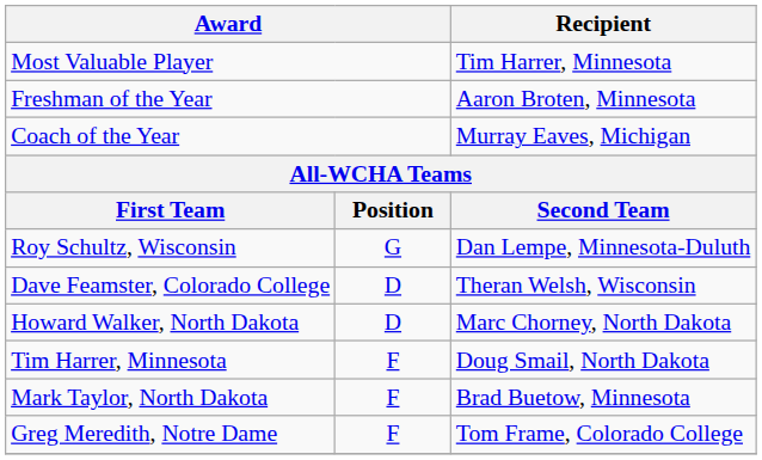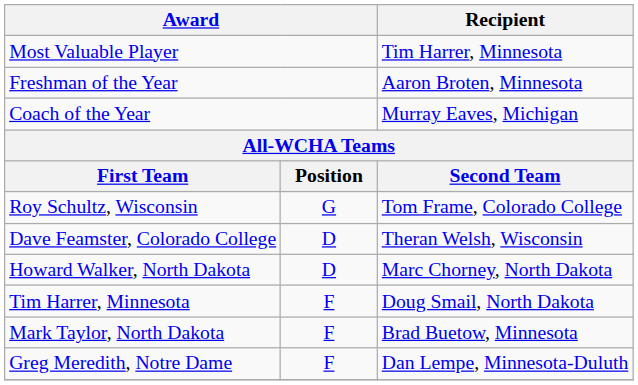 <table class="wikitable">
 <tr>
 <th colspan=2><a href='#'>Award</a></th>
 <th>Recipient</th>
 </tr>
 <tr>
 <td colspan=2><a href='#'>Most Valuable Player</a></td>
 <td><a href='#'>Tim Harrer</a>, <a href='#'>Minnesota</a></td>
 </tr>
 <tr>
 <td colspan=2><a href='#'>Freshman of the Year</a></td>
 <td><a href='#'>Aaron Broten</a>, <a href='#'>Minnesota</a></td>
 </tr>
 <tr>
 <td colspan=2><a href='#'>Coach of the Year</a></td>
 <td><a href='#'>Murray Eaves</a>, <a href='#'>Michigan</a></td>
 </tr>
 <tr>
 <th colspan=3><a href='#'>All-WCHA Teams</a></th>
 </tr>
 <tr>
 <th><a href='#'>First Team</a></th>
 <th>  Position  </th>
 <th><a href='#'>Second Team</a></th>
 </tr>
 <tr>
 <td><a href='#'>Roy Schultz</a>, <a href='#'>Wisconsin</a></td>
 <td align=center><a href='#'>G</a></td>
-<td><a href='#'>Dan Lempe</a>, <a href='#'>Minnesota-Duluth</a></td>
+<td><a href='#'>Tom Frame</a>, <a href='#'>Colorado College</a></td>
 </tr>
 <tr>
 <td><a href='#'>Dave Feamster</a>, <a href='#'>Colorado College</a></td>
 <td align=center><a href='#'>D</a></td>
 <td><a href='#'>Theran Welsh</a>, <a href='#'>Wisconsin</a></td>
 </tr>
 <tr>
 <td><a href='#'>Howard Walker</a>, <a href='#'>North Dakota</a></td>
 <td align=center><a href='#'>D</a></td>
 <td><a href='#'>Marc Chorney</a>, <a href='#'>North Dakota</a></td>
 </tr>
 <tr>
 <td><a href='#'>Tim Harrer</a>, <a href='#'>Minnesota</a></td>
 <td align=center><a href='#'>F</a></td>
 <td><a href='#'>Doug Smail</a>, <a href='#'>North Dakota</a></td>
 </tr>
 <tr>
 <td><a href='#'>Mark Taylor</a>, <a href='#'>North Dakota</a></td>
 <td align=center><a href='#'>F</a></td>
 <td><a href='#'>Brad Buetow</a>, <a href='#'>Minnesota</a></td>
 </tr>
 <tr>
 <td><a href='#'>Greg Meredith</a>, <a href='#'>Notre Dame</a></td>
 <td align=center><a href='#'>F</a></td>
-<td><a href='#'>Tom Frame</a>, <a href='#'>Colorado College</a></td>
+<td><a href='#'>Dan Lempe</a>, <a href='#'>Minnesota-Duluth</a></td>
 </tr>
 <tr>
 </tr>
 </table>
